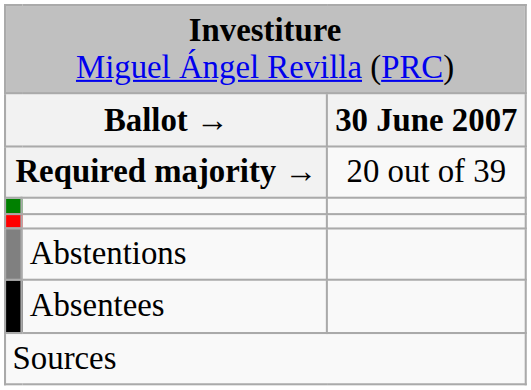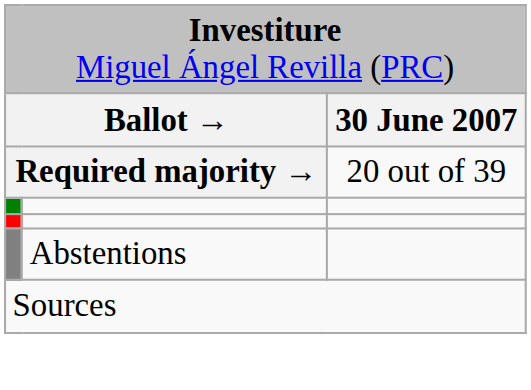 <table class="wikitable" style="text-align:center;">
 <tr>
 <td colspan="3" align="center" bgcolor="#C0C0C0"><strong>Investiture</strong><br><a href='#'>Miguel Ángel Revilla</a> (<a href='#'>PRC</a>)</td>
 </tr>
 <tr>
 <th colspan="2" width="150px">Ballot →</th>
 <th>30 June 2007</th>
 </tr>
 <tr>
 <th colspan="2">Required majority →</th>
 <td>20 out of 39 </td>
 </tr>
 <tr>
 <th width="1px" style="background:green;"></th>
 <td align="left"></td>
 <td></td>
 </tr>
 <tr>
 <th style="color:inherit;background:red;"></th>
 <td align="left"></td>
 <td></td>
 </tr>
 <tr>
 <th style="color:inherit;background:gray;"></th>
 <td align="left">Abstentions</td>
 <td></td>
 </tr>
 <tr>
-<th style="color:inherit;background:black;"></th>
-<td align="left">Absentees</td>
-<td></td>
-</tr>
-<tr>
 <td align="left" colspan="3">Sources</td>
 </tr>
 </table>
